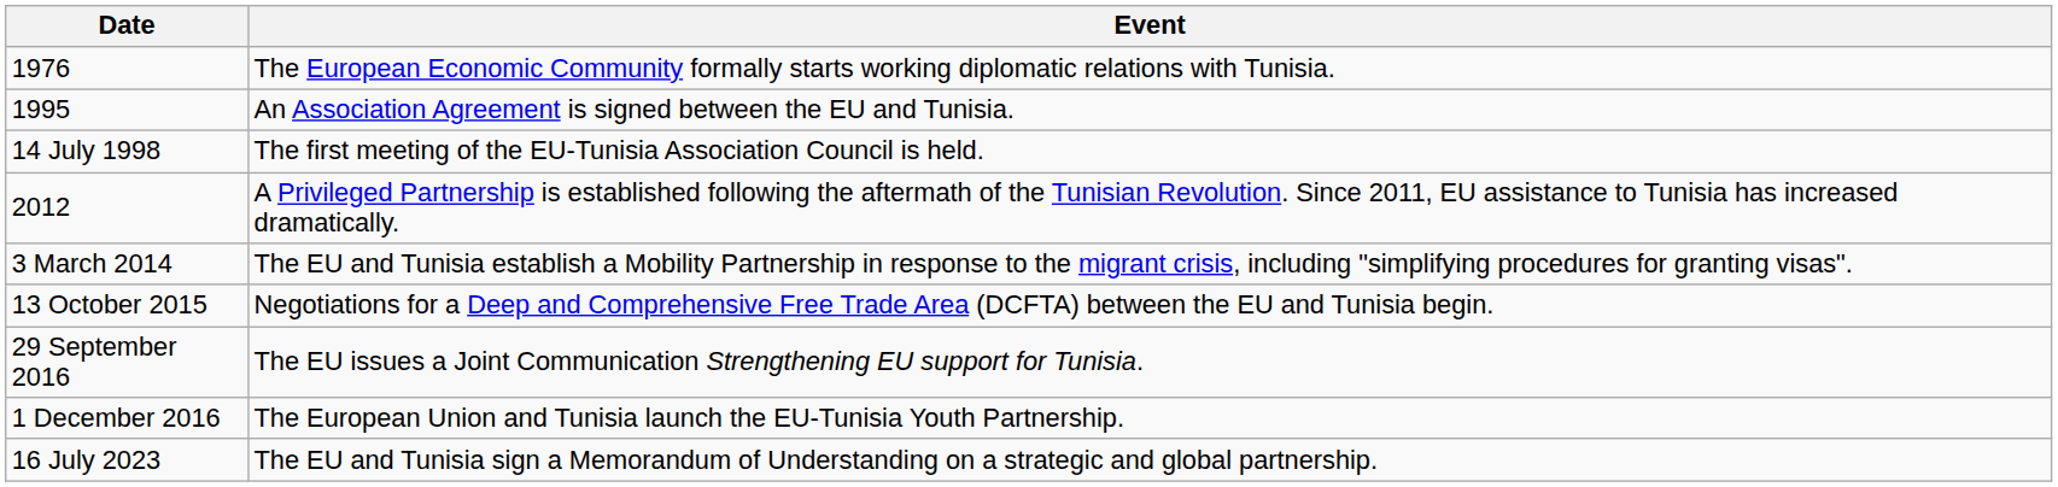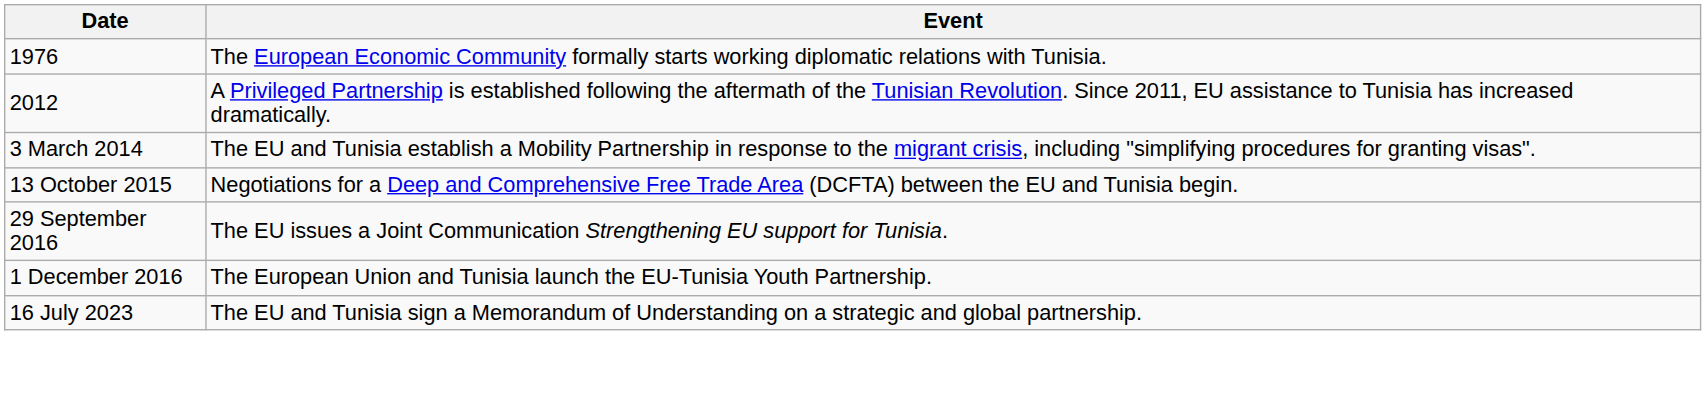 <table class="wikitable mw-collapsible">
 <tr>
 <th>Date</th>
 <th>Event</th>
 </tr>
 <tr>
 <td>1976</td>
 <td>The <a href='#'>European Economic Community</a> formally starts working diplomatic relations with Tunisia.</td>
-</tr>
-<tr>
-<td>1995</td>
-<td>An <a href='#'>Association Agreement</a> is signed between the EU and Tunisia.</td>
-</tr>
-<tr>
-<td>14 July 1998</td>
-<td>The first meeting of the EU-Tunisia Association Council is held.</td>
 </tr>
 <tr>
 <td>2012</td>
 <td>A <a href='#'>Privileged Partnership</a> is established following the aftermath of the <a href='#'>Tunisian Revolution</a>.  Since 2011, EU assistance to Tunisia has increased dramatically.</td>
 </tr>
 <tr>
 <td>3 March 2014</td>
 <td>The EU and Tunisia establish a Mobility Partnership in response to the <a href='#'>migrant crisis</a>, including "simplifying procedures for granting visas".</td>
 </tr>
 <tr>
 <td>13 October 2015</td>
 <td>Negotiations for a <a href='#'>Deep and Comprehensive Free Trade Area</a> (DCFTA) between the EU and Tunisia begin.</td>
 </tr>
 <tr>
 <td>29 September 2016</td>
 <td>The EU issues a Joint Communication <em>Strengthening EU support for Tunisia</em>.</td>
 </tr>
 <tr>
 <td>1 December 2016</td>
 <td>The European Union and Tunisia launch the EU-Tunisia Youth Partnership.</td>
 </tr>
 <tr>
 <td>16 July 2023</td>
 <td>The EU and Tunisia sign a Memorandum of Understanding on a strategic and global partnership. </td>
 </tr>
 </table>
